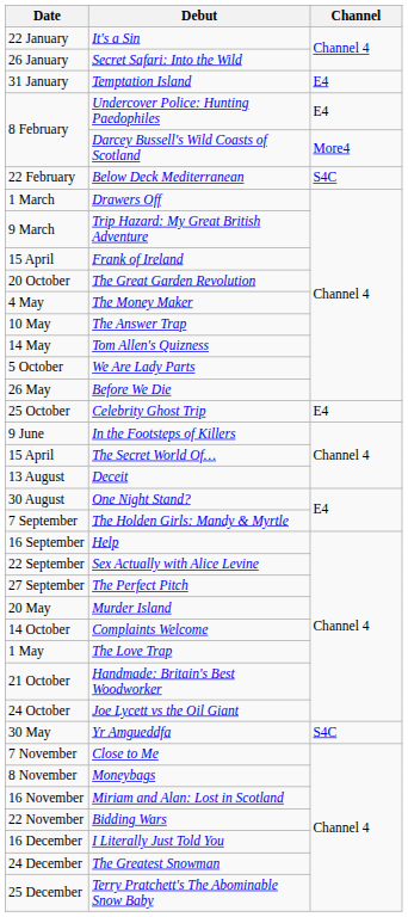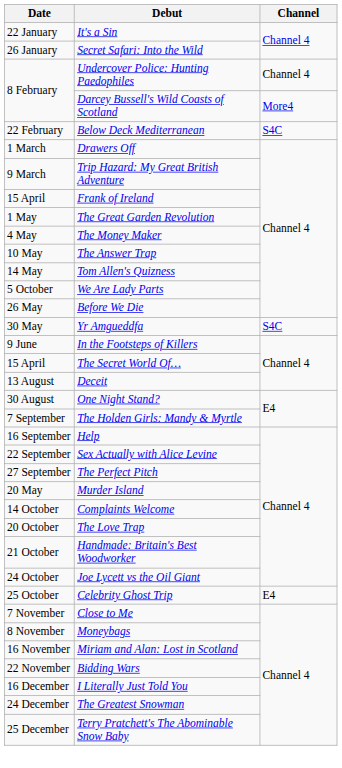 <table class="wikitable">
 <tr>
 <th width=90>Date</th>
 <th width=250>Debut</th>
 <th width=100>Channel</th>
 </tr>
 <tr>
 <td>22 January</td>
 <td><em><a href='#'>It's a Sin</a></em></td>
 <td rowspan=2><a href='#'>Channel 4</a></td>
 </tr>
 <tr>
 <td>26 January</td>
 <td><em><a href='#'>Secret Safari: Into the Wild</a></em></td>
 </tr>
 <tr>
-<td>31 January</td>
-<td><em><a href='#'>Temptation Island</a></em></td>
-<td><a href='#'>E4</a></td>
-</tr>
-<tr>
 <td rowspan=2>8 February</td>
 <td><em><a href='#'>Undercover Police: Hunting Paedophiles</a></em></td>
-<td>E4</td>
+<td>Channel 4</td>
 </tr>
 <tr>
 <td><em><a href='#'>Darcey Bussell's Wild Coasts of Scotland</a></em></td>
 <td><a href='#'>More4</a></td>
 </tr>
 <tr>
 <td>22 February</td>
 <td><em><a href='#'>Below Deck Mediterranean</a></em></td>
 <td><a href='#'>S4C</a></td>
 </tr>
 <tr>
 <td>1 March</td>
 <td><em><a href='#'>Drawers Off</a></em></td>
 <td rowspan=9>Channel 4</td>
 </tr>
 <tr>
 <td>9 March</td>
 <td><em><a href='#'>Trip Hazard: My Great British Adventure</a></em></td>
 </tr>
 <tr>
 <td>15 April</td>
 <td><em><a href='#'>Frank of Ireland</a></em></td>
 </tr>
 <tr>
-<td>20 October</td>
+<td>1 May</td>
 <td><em><a href='#'>The Great Garden Revolution</a></em></td>
 </tr>
 <tr>
 <td>4 May</td>
 <td><em><a href='#'>The Money Maker</a></em></td>
 </tr>
 <tr>
 <td>10 May</td>
 <td><em><a href='#'>The Answer Trap</a></em></td>
 </tr>
 <tr>
 <td>14 May</td>
 <td><em><a href='#'>Tom Allen's Quizness</a></em></td>
 </tr>
 <tr>
 <td>5 October</td>
 <td><em><a href='#'>We Are Lady Parts</a></em></td>
 </tr>
 <tr>
 <td>26 May</td>
 <td><em><a href='#'>Before We Die</a></em></td>
 </tr>
 <tr>
-<td>25 October</td>
-<td><em><a href='#'>Celebrity Ghost Trip</a></em></td>
-<td>E4</td>
+<td>30 May</td>
+<td><em><a href='#'>Yr Amgueddfa</a></em></td>
+<td><a href='#'>S4C</a></td>
 </tr>
 <tr>
 <td>9 June</td>
 <td><em><a href='#'>In the Footsteps of Killers</a></em></td>
 <td rowspan=3>Channel 4</td>
 </tr>
 <tr>
 <td>15 April</td>
 <td><em><a href='#'>The Secret World Of…</a></em></td>
 </tr>
 <tr>
 <td>13 August</td>
 <td><em><a href='#'>Deceit</a></em></td>
 </tr>
 <tr>
 <td>30 August</td>
 <td><em><a href='#'>One Night Stand?</a></em></td>
 <td rowspan=2>E4</td>
 </tr>
 <tr>
 <td>7 September</td>
 <td><em><a href='#'>The Holden Girls: Mandy & Myrtle</a></em></td>
 </tr>
 <tr>
 <td>16 September</td>
 <td><em><a href='#'>Help</a></em></td>
 <td rowspan=8>Channel 4</td>
 </tr>
 <tr>
 <td>22 September</td>
 <td><em><a href='#'>Sex Actually with Alice Levine</a></em></td>
 </tr>
 <tr>
 <td>27 September</td>
 <td><em><a href='#'>The Perfect Pitch</a></em></td>
 </tr>
 <tr>
 <td>20 May</td>
 <td><em><a href='#'>Murder Island</a></em></td>
 </tr>
 <tr>
 <td>14 October</td>
 <td><em><a href='#'>Complaints Welcome</a></em></td>
 </tr>
 <tr>
-<td>1 May</td>
+<td>20 October</td>
 <td><em><a href='#'>The Love Trap</a></em></td>
 </tr>
 <tr>
 <td>21 October</td>
 <td><em><a href='#'>Handmade: Britain's Best Woodworker</a></em></td>
 </tr>
 <tr>
 <td>24 October</td>
 <td><em><a href='#'>Joe Lycett vs the Oil Giant</a></em></td>
 </tr>
 <tr>
-<td>30 May</td>
-<td><em><a href='#'>Yr Amgueddfa</a></em></td>
-<td><a href='#'>S4C</a></td>
+<td>25 October</td>
+<td><em><a href='#'>Celebrity Ghost Trip</a></em></td>
+<td>E4</td>
 </tr>
 <tr>
 <td>7 November</td>
 <td><em><a href='#'>Close to Me</a></em></td>
 <td rowspan=7>Channel 4</td>
 </tr>
 <tr>
 <td>8 November</td>
 <td><em><a href='#'>Moneybags</a></em></td>
 </tr>
 <tr>
 <td>16 November</td>
 <td><em><a href='#'>Miriam and Alan: Lost in Scotland</a></em></td>
 </tr>
 <tr>
 <td>22 November</td>
 <td><em><a href='#'>Bidding Wars</a></em></td>
 </tr>
 <tr>
 <td>16 December</td>
 <td><em><a href='#'>I Literally Just Told You</a></em></td>
 </tr>
 <tr>
 <td>24 December</td>
 <td><em><a href='#'>The Greatest Snowman</a></em></td>
 </tr>
 <tr>
 <td>25 December</td>
 <td><em><a href='#'>Terry Pratchett's The Abominable Snow Baby</a></em></td>
 </tr>
 </table>
